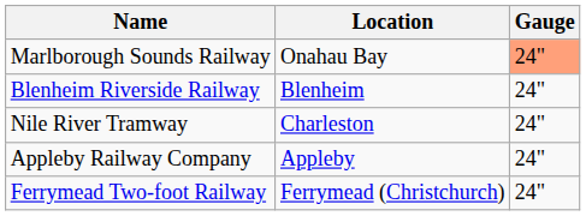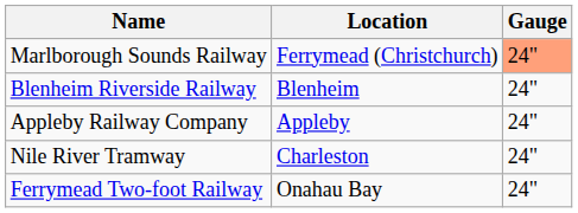 <table class="wikitable">
 <tr>
 <th>Name</th>
 <th>Location</th>
 <th>Gauge</th>
 </tr>
 <tr>
 <td>Marlborough Sounds Railway</td>
-<td>Onahau Bay</td>
+<td><a href='#'>Ferrymead</a> (<a href='#'>Christchurch</a>)</td>
 <td style="background: lightsalmon;">24"</td>
 </tr>
 <tr>
 <td><a href='#'>Blenheim Riverside Railway</a></td>
 <td><a href='#'>Blenheim</a></td>
 <td>24"</td>
 </tr>
 <tr>
+<td>Appleby Railway Company</td>
+<td><a href='#'>Appleby</a></td>
+<td>24"</td>
+</tr>
+<tr>
 <td>Nile River Tramway</td>
 <td><a href='#'>Charleston</a></td>
 <td>24"</td>
 </tr>
 <tr>
-<td>Appleby Railway Company</td>
-<td><a href='#'>Appleby</a></td>
-<td>24"</td>
-</tr>
-<tr>
 <td><a href='#'>Ferrymead Two-foot Railway</a></td>
-<td><a href='#'>Ferrymead</a> (<a href='#'>Christchurch</a>)</td>
+<td>Onahau Bay</td>
 <td>24"</td>
 </tr>
 </table>
